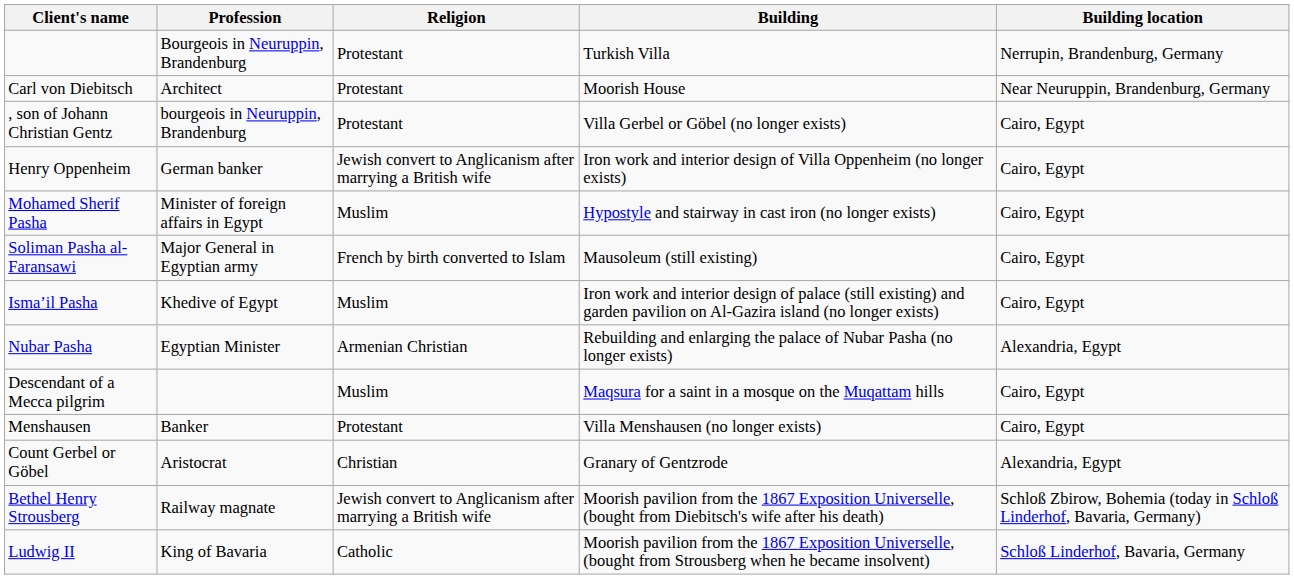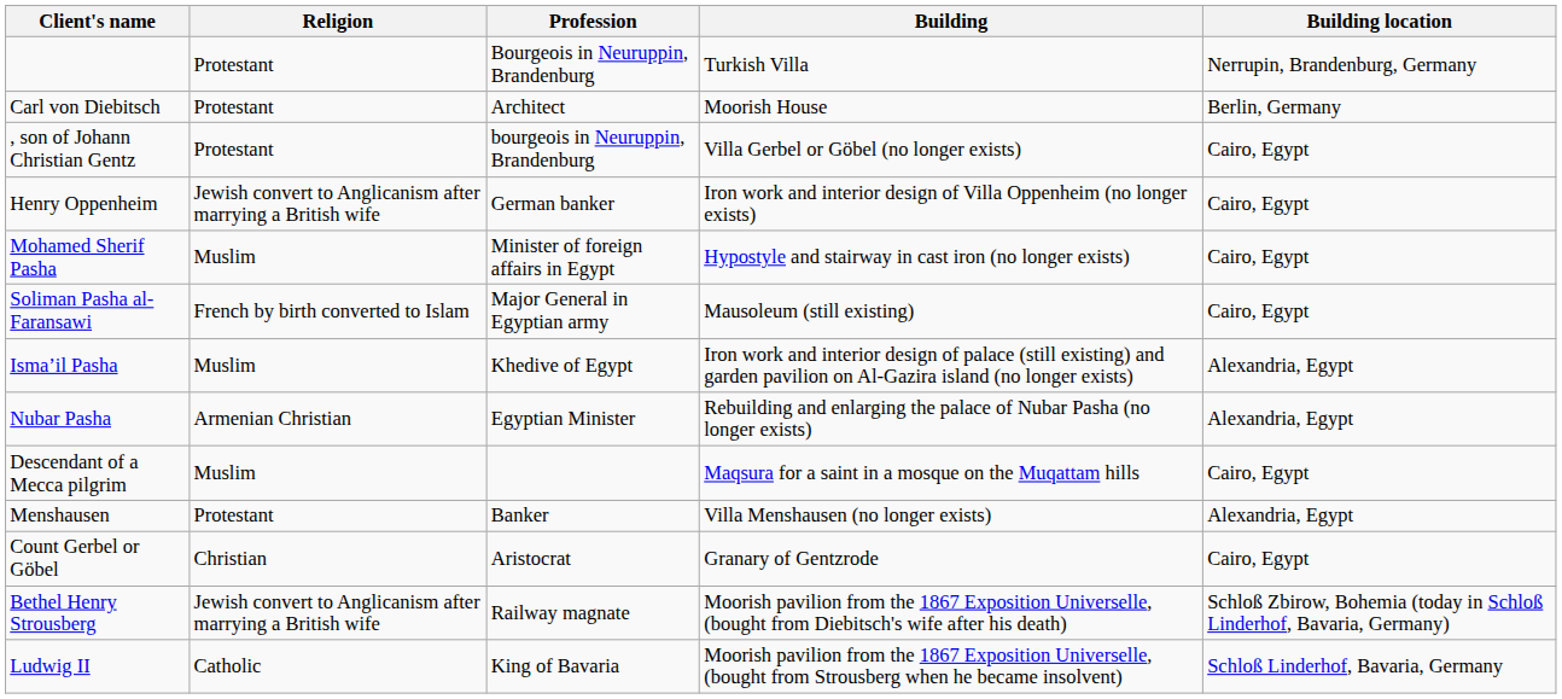 <table class="wikitable">
 <tr>
 <th>Client's name</th>
+<th>Religion</th>
 <th>Profession</th>
-<th>Religion</th>
 <th>Building</th>
 <th>Building location</th>
 </tr>
 <tr>
 <td></td>
+<td>Protestant</td>
 <td>Bourgeois in <a href='#'>Neuruppin</a>, Brandenburg</td>
-<td>Protestant</td>
 <td>Turkish Villa</td>
 <td>Nerrupin, Brandenburg, Germany</td>
 </tr>
 <tr>
 <td>Carl von Diebitsch</td>
+<td>Protestant</td>
 <td>Architect</td>
-<td>Protestant</td>
 <td>Moorish House</td>
-<td>Near Neuruppin, Brandenburg, Germany</td>
+<td>Berlin, Germany</td>
 </tr>
 <tr>
 <td>, son of Johann Christian Gentz</td>
+<td>Protestant</td>
 <td>bourgeois in <a href='#'>Neuruppin</a>, Brandenburg</td>
-<td>Protestant</td>
 <td>Villa Gerbel or Göbel (no longer exists)</td>
 <td>Cairo, Egypt</td>
 </tr>
 <tr>
 <td>Henry Oppenheim</td>
+<td>Jewish convert to Anglicanism after marrying a British wife</td>
 <td>German banker</td>
-<td>Jewish convert to Anglicanism after marrying a British wife</td>
 <td>Iron work and interior design of Villa Oppenheim (no longer exists)</td>
 <td>Cairo, Egypt</td>
 </tr>
 <tr>
 <td><a href='#'>Mohamed Sherif Pasha</a></td>
+<td>Muslim</td>
 <td>Minister of foreign affairs in Egypt</td>
-<td>Muslim</td>
 <td><a href='#'>Hypostyle</a> and stairway in cast iron (no longer exists)</td>
 <td>Cairo, Egypt</td>
 </tr>
 <tr>
 <td><a href='#'>Soliman Pasha al-Faransawi</a></td>
+<td>French by birth converted to Islam</td>
 <td>Major General in Egyptian army</td>
-<td>French by birth converted to Islam</td>
 <td>Mausoleum (still existing)</td>
 <td>Cairo, Egypt</td>
 </tr>
 <tr>
 <td><a href='#'>Ismaʼil Pasha</a></td>
+<td>Muslim</td>
 <td>Khedive of Egypt</td>
-<td>Muslim</td>
 <td>Iron work and interior design of palace (still existing) and garden pavilion on Al-Gazira island (no longer exists)</td>
-<td>Cairo, Egypt</td>
+<td>Alexandria, Egypt</td>
 </tr>
 <tr>
 <td><a href='#'>Nubar Pasha</a></td>
+<td>Armenian Christian</td>
 <td>Egyptian Minister</td>
-<td>Armenian Christian</td>
 <td>Rebuilding and enlarging the palace of Nubar Pasha (no longer exists)</td>
 <td>Alexandria, Egypt</td>
 </tr>
 <tr>
 <td>Descendant of a Mecca pilgrim</td>
+<td>Muslim</td>
 <td></td>
-<td>Muslim</td>
 <td><a href='#'>Maqsura</a> for a saint in a mosque on the <a href='#'>Muqattam</a> hills</td>
 <td>Cairo, Egypt</td>
 </tr>
 <tr>
 <td>Menshausen</td>
+<td>Protestant</td>
 <td>Banker</td>
-<td>Protestant</td>
 <td>Villa Menshausen (no longer exists)</td>
+<td>Alexandria, Egypt</td>
+</tr>
+<tr>
+<td>Count Gerbel or Göbel</td>
+<td>Christian</td>
+<td>Aristocrat</td>
+<td>Granary of Gentzrode</td>
 <td>Cairo, Egypt</td>
 </tr>
 <tr>
-<td>Count Gerbel or Göbel</td>
-<td>Aristocrat</td>
-<td>Christian</td>
-<td>Granary of Gentzrode</td>
-<td>Alexandria, Egypt</td>
-</tr>
-<tr>
 <td><a href='#'>Bethel Henry Strousberg</a></td>
+<td>Jewish convert to Anglicanism after marrying a British wife</td>
 <td>Railway magnate</td>
-<td>Jewish convert to Anglicanism after marrying a British wife</td>
 <td>Moorish pavilion from the <a href='#'>1867 Exposition Universelle</a>, (bought from Diebitsch's wife after his death)</td>
 <td>Schloß Zbirow, Bohemia (today in <a href='#'>Schloß Linderhof</a>, Bavaria, Germany)</td>
 </tr>
 <tr>
 <td><a href='#'>Ludwig II</a></td>
+<td>Catholic</td>
 <td>King of Bavaria</td>
-<td>Catholic</td>
 <td>Moorish pavilion from the <a href='#'>1867 Exposition Universelle</a>, (bought from Strousberg when he became insolvent)</td>
 <td><a href='#'>Schloß Linderhof</a>, Bavaria, Germany</td>
 </tr>
 </table>
